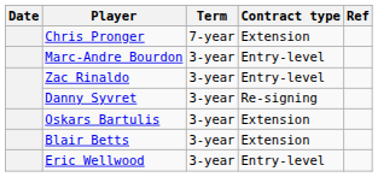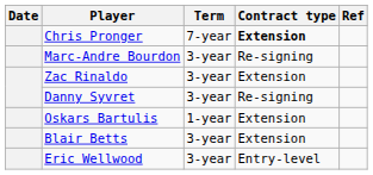 <table class="wikitable plainrowheaders">
 <tr style="background:#ddd; text-align:center;">
 <th>Date</th>
 <th>Player</th>
 <th>Term</th>
 <th>Contract type</th>
 <th>Ref</th>
 </tr>
 <tr>
 <th scope="row"></th>
 <td><a href='#'>Chris Pronger</a></td>
 <td>7-year</td>
-<td>Extension</td>
+<td><strong>Extension</strong></td>
 <td></td>
 </tr>
 <tr>
 <th scope="row"></th>
 <td><a href='#'>Marc-Andre Bourdon</a></td>
 <td>3-year</td>
-<td>Entry-level</td>
+<td>Re-signing</td>
 <td></td>
 </tr>
 <tr>
 <th scope="row" rowspan=2></th>
 <td><a href='#'>Zac Rinaldo</a></td>
 <td>3-year</td>
-<td>Entry-level</td>
+<td>Extension</td>
 <td></td>
 </tr>
 <tr>
 <td><a href='#'>Danny Syvret</a></td>
 <td>3-year</td>
 <td>Re-signing</td>
 <td></td>
 </tr>
 <tr>
 <th scope="row"></th>
 <td><a href='#'>Oskars Bartulis</a></td>
-<td>3-year</td>
+<td>1-year</td>
 <td>Extension</td>
 <td></td>
 </tr>
 <tr>
 <th scope="row"></th>
 <td><a href='#'>Blair Betts</a></td>
 <td>3-year</td>
 <td>Extension</td>
 <td></td>
 </tr>
 <tr>
 <th scope="row"></th>
 <td><a href='#'>Eric Wellwood</a></td>
 <td>3-year</td>
 <td>Entry-level</td>
 <td></td>
 </tr>
 </table>
